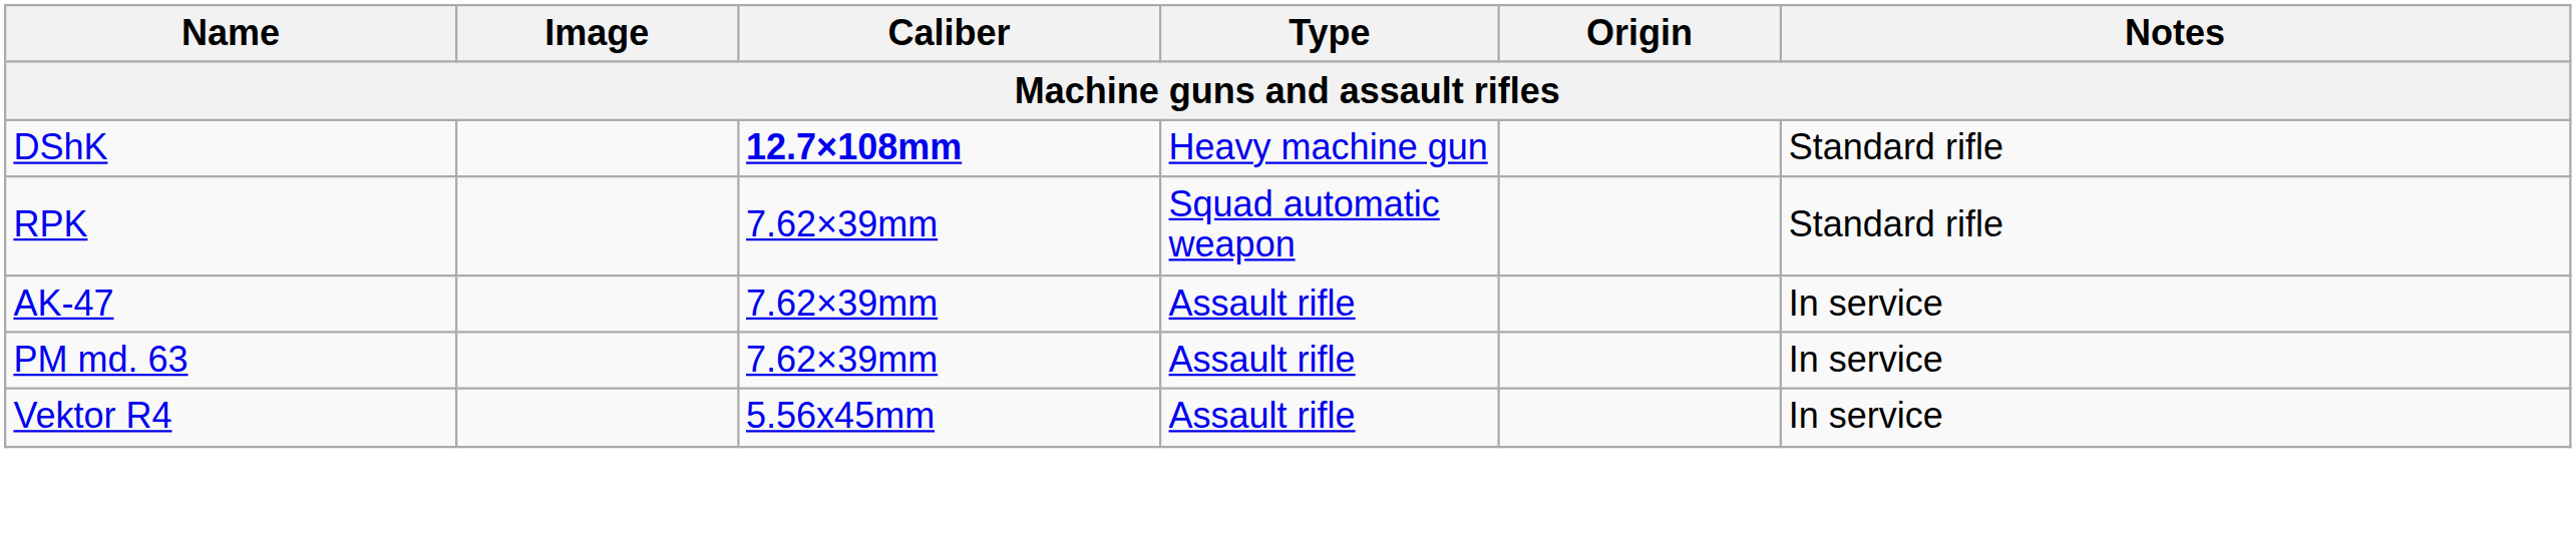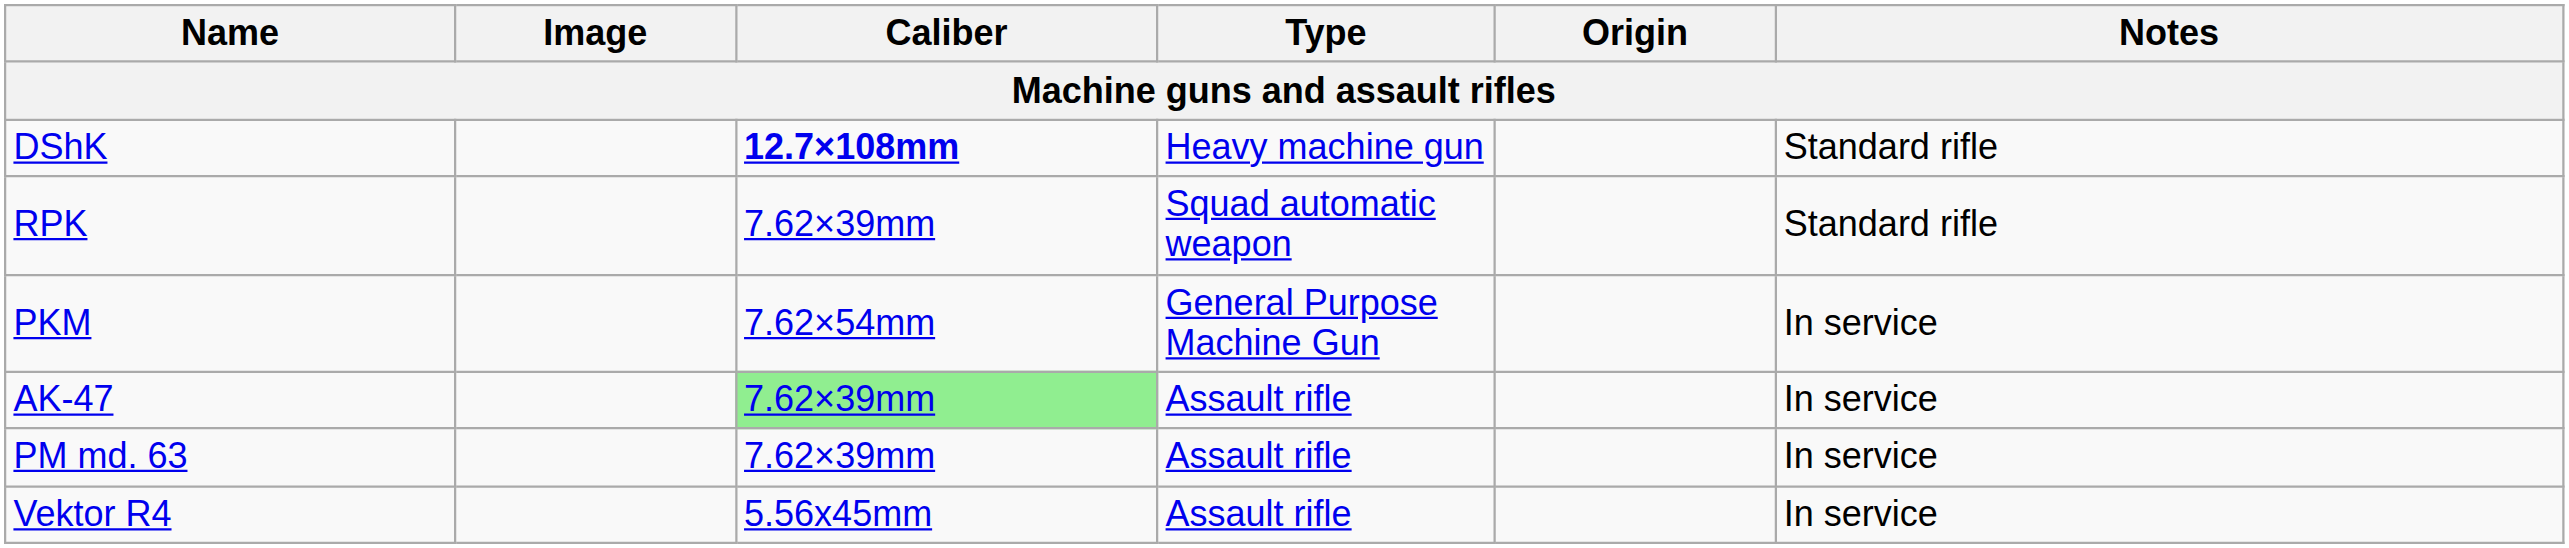 <table class="wikitable" style="width:90%;">
 <tr>
 <th width=16%>Name</th>
 <th width=10%>Image</th>
 <th width=15%>Caliber</th>
 <th width=12%>Type</th>
 <th width=10%>Origin</th>
 <th width=28%>Notes</th>
 </tr>
 <tr>
 <th colspan="6">Machine guns and assault rifles</th>
 </tr>
 <tr>
 <td><a href='#'>DShK</a></td>
 <td></td>
 <td><strong><a href='#'>12.7×108mm</a></strong></td>
 <td><a href='#'>Heavy machine gun</a></td>
 <td></td>
 <td>Standard rifle</td>
 </tr>
 <tr>
 <td><a href='#'>RPK</a></td>
 <td></td>
 <td><a href='#'>7.62×39mm</a></td>
 <td><a href='#'>Squad automatic weapon</a></td>
 <td></td>
 <td>Standard rifle</td>
 </tr>
 <tr>
+<td><a href='#'>PKM</a></td>
+<td></td>
+<td><a href='#'>7.62×54mm</a></td>
+<td><a href='#'>General Purpose Machine Gun</a></td>
+<td></td>
+<td>In service</td>
+</tr>
+<tr>
 <td><a href='#'>AK-47</a></td>
 <td></td>
-<td><a href='#'>7.62×39mm</a></td>
+<td style="background: lightgreen;"><a href='#'>7.62×39mm</a></td>
 <td><a href='#'>Assault rifle</a></td>
 <td></td>
 <td>In service</td>
 </tr>
 <tr>
 <td><a href='#'>PM md. 63</a></td>
 <td></td>
 <td><a href='#'>7.62×39mm</a></td>
 <td><a href='#'>Assault rifle</a></td>
 <td></td>
 <td>In service</td>
 </tr>
 <tr>
 <td><a href='#'>Vektor R4</a></td>
 <td></td>
 <td><a href='#'>5.56x45mm</a></td>
 <td><a href='#'>Assault rifle</a></td>
 <td></td>
 <td>In service</td>
 </tr>
 </table>
